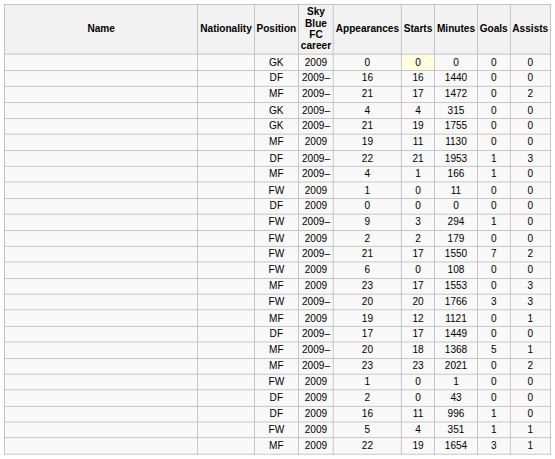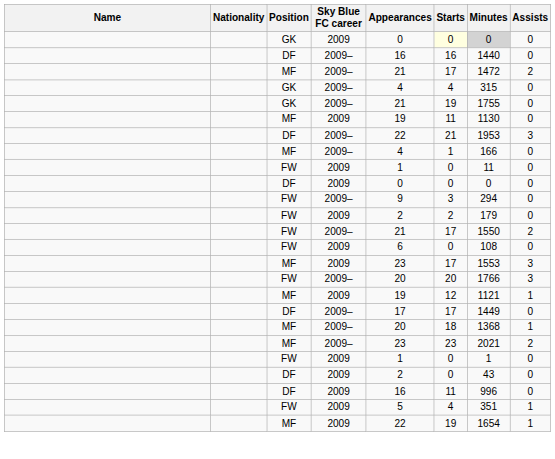 <table class="wikitable sortable" style="text-align: center;">
 <tr>
 <th style="width:20em">Name</th>
 <th>Nationality</th>
 <th>Position</th>
 <th>Sky Blue FC career</th>
 <th>Appearances</th>
 <th>Starts</th>
 <th>Minutes</th>
-<th>Goals</th>
 <th>Assists</th>
 </tr>
 <tr>
 <td align="left"></td>
 <td align="left"></td>
 <td>GK</td>
 <td>2009</td>
 <td>0</td>
 <td style="background: lightyellow;">0</td>
-<td>0</td>
-<td>0</td>
+<td style="background: lightgrey;">0</td>
 <td>0</td>
 </tr>
 <tr>
 <td align="left"></td>
 <td align="left"></td>
 <td>DF</td>
 <td>2009–</td>
 <td>16</td>
 <td>16</td>
 <td>1440</td>
 <td>0</td>
-<td>0</td>
 </tr>
 <tr>
 <td align="left"></td>
 <td align="left"></td>
 <td>MF</td>
 <td>2009–</td>
 <td>21</td>
 <td>17</td>
 <td>1472</td>
-<td>0</td>
 <td>2</td>
 </tr>
 <tr>
 <td align="left"></td>
 <td align="left"></td>
 <td>GK</td>
 <td>2009–</td>
 <td>4</td>
 <td>4</td>
 <td>315</td>
 <td>0</td>
-<td>0</td>
 </tr>
 <tr>
 <td align="left"></td>
 <td align="left"></td>
 <td>GK</td>
 <td>2009–</td>
 <td>21</td>
 <td>19</td>
 <td>1755</td>
-<td>0</td>
 <td>0</td>
 </tr>
 <tr>
 <td align="left"></td>
 <td align="left"></td>
 <td>MF</td>
 <td>2009</td>
 <td>19</td>
 <td>11</td>
 <td>1130</td>
 <td>0</td>
-<td>0</td>
 </tr>
 <tr>
 <td align="left"></td>
 <td align="left"></td>
 <td>DF</td>
 <td>2009–</td>
 <td>22</td>
 <td>21</td>
 <td>1953</td>
-<td>1</td>
 <td>3</td>
 </tr>
 <tr>
 <td align="left"></td>
 <td align="left"></td>
 <td>MF</td>
 <td>2009–</td>
 <td>4</td>
 <td>1</td>
 <td>166</td>
-<td>1</td>
 <td>0</td>
 </tr>
 <tr>
 <td align="left"></td>
 <td align="left"></td>
 <td>FW</td>
 <td>2009</td>
 <td>1</td>
 <td>0</td>
 <td>11</td>
 <td>0</td>
-<td>0</td>
 </tr>
 <tr>
 <td align="left"></td>
 <td align="left"></td>
 <td>DF</td>
 <td>2009</td>
-<td>0</td>
 <td>0</td>
 <td>0</td>
 <td>0</td>
 <td>0</td>
 </tr>
 <tr>
 <td align="left"></td>
 <td align="left"></td>
 <td>FW</td>
 <td>2009–</td>
 <td>9</td>
 <td>3</td>
 <td>294</td>
-<td>1</td>
 <td>0</td>
 </tr>
 <tr>
 <td align="left"></td>
 <td align="left"></td>
 <td>FW</td>
 <td>2009</td>
 <td>2</td>
 <td>2</td>
 <td>179</td>
 <td>0</td>
-<td>0</td>
 </tr>
 <tr>
 <td align="left"></td>
 <td align="left"></td>
 <td>FW</td>
 <td>2009–</td>
 <td>21</td>
 <td>17</td>
 <td>1550</td>
-<td>7</td>
 <td>2</td>
 </tr>
 <tr>
 <td align="left"></td>
 <td align="left"></td>
 <td>FW</td>
 <td>2009</td>
 <td>6</td>
 <td>0</td>
 <td>108</td>
 <td>0</td>
-<td>0</td>
 </tr>
 <tr>
 <td align="left"></td>
 <td align="left"></td>
 <td>MF</td>
 <td>2009</td>
 <td>23</td>
 <td>17</td>
 <td>1553</td>
-<td>0</td>
 <td>3</td>
 </tr>
 <tr>
 <td align="left"></td>
 <td align="left"></td>
 <td>FW</td>
 <td>2009–</td>
 <td>20</td>
 <td>20</td>
 <td>1766</td>
 <td>3</td>
-<td>3</td>
 </tr>
 <tr>
 <td align="left"></td>
 <td align="left"></td>
 <td>MF</td>
 <td>2009</td>
 <td>19</td>
 <td>12</td>
 <td>1121</td>
-<td>0</td>
 <td>1</td>
 </tr>
 <tr>
 <td align="left"></td>
 <td align="left"></td>
 <td>DF</td>
 <td>2009–</td>
 <td>17</td>
 <td>17</td>
 <td>1449</td>
 <td>0</td>
-<td>0</td>
 </tr>
 <tr>
 <td align="left"></td>
 <td align="left"></td>
 <td>MF</td>
 <td>2009–</td>
 <td>20</td>
 <td>18</td>
 <td>1368</td>
-<td>5</td>
 <td>1</td>
 </tr>
 <tr>
 <td align="left"></td>
 <td align="left"></td>
 <td>MF</td>
 <td>2009–</td>
 <td>23</td>
 <td>23</td>
 <td>2021</td>
-<td>0</td>
 <td>2</td>
 </tr>
 <tr>
 <td align="left"></td>
 <td align="left"></td>
 <td>FW</td>
 <td>2009</td>
 <td>1</td>
 <td>0</td>
 <td>1</td>
 <td>0</td>
-<td>0</td>
 </tr>
 <tr>
 <td align="left"></td>
 <td align="left"></td>
 <td>DF</td>
 <td>2009</td>
 <td>2</td>
 <td>0</td>
 <td>43</td>
 <td>0</td>
-<td>0</td>
 </tr>
 <tr>
 <td align="left"></td>
 <td align="left"></td>
 <td>DF</td>
 <td>2009</td>
 <td>16</td>
 <td>11</td>
 <td>996</td>
-<td>1</td>
 <td>0</td>
 </tr>
 <tr>
 <td align="left"></td>
 <td align="left"></td>
 <td>FW</td>
 <td>2009</td>
 <td>5</td>
 <td>4</td>
 <td>351</td>
 <td>1</td>
-<td>1</td>
 </tr>
 <tr>
 <td align="left"></td>
 <td align="left"></td>
 <td>MF</td>
 <td>2009</td>
 <td>22</td>
 <td>19</td>
 <td>1654</td>
-<td>3</td>
 <td>1</td>
 </tr>
 </table>
